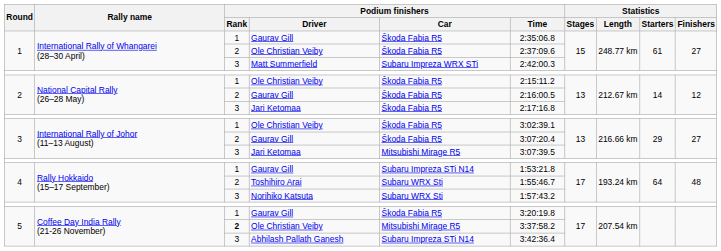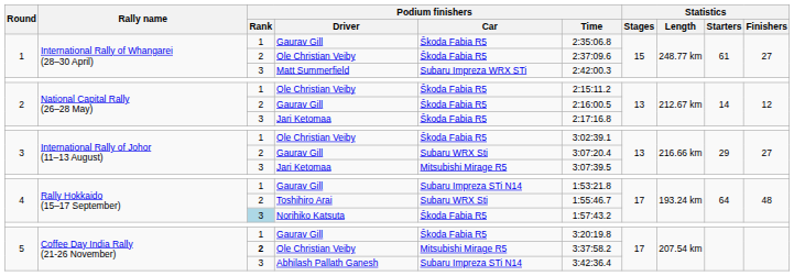 <table class="wikitable" style="font-size:85%;">
 <tr>
 <th rowspan=2>Round</th>
 <th style="width:22em" rowspan=2>Rally name</th>
 <th colspan=4>Podium finishers</th>
 <th colspan=4>Statistics</th>
 </tr>
 <tr>
 <th>Rank</th>
 <th style="width:15em">Driver</th>
 <th style="width:15em">Car</th>
 <th style="width:6em">Time</th>
 <th>Stages</th>
 <th>Length</th>
 <th>Starters</th>
 <th>Finishers</th>
 </tr>
 <tr>
 <td rowspan=3 align=center>1</td>
 <td rowspan=3> <a href='#'>International Rally of Whangarei</a><br>(28–30 April)</td>
 <td align=center>1</td>
 <td> <a href='#'>Gaurav Gill</a></td>
 <td><a href='#'>Škoda Fabia R5</a></td>
 <td align=center>2:35:06.8</td>
 <td rowspan=3 align=center>15</td>
 <td rowspan=3 align=center>248.77 km</td>
 <td rowspan=3 align=center>61</td>
 <td rowspan=3 align=center>27</td>
 </tr>
 <tr>
 <td align=center>2</td>
 <td> <a href='#'>Ole Christian Veiby</a></td>
 <td><a href='#'>Škoda Fabia R5</a></td>
 <td align=center>2:37:09.6</td>
 </tr>
 <tr>
 <td align=center>3</td>
 <td> <a href='#'>Matt Summerfield</a></td>
 <td><a href='#'>Subaru Impreza WRX STi</a></td>
 <td align=center>2:42:00.3</td>
 </tr>
 <tr style="background:white;">
 <td colspan="12"></td>
 </tr>
 <tr>
 <td rowspan=3 align=center>2</td>
 <td rowspan=3> <a href='#'>National Capital Rally</a><br>(26–28 May)</td>
 <td align=center>1</td>
 <td> <a href='#'>Ole Christian Veiby</a></td>
 <td><a href='#'>Škoda Fabia R5</a></td>
 <td align=center>2:15:11.2</td>
 <td rowspan=3 align=center>13</td>
 <td rowspan=3 align=center>212.67 km</td>
 <td rowspan=3 align=center>14</td>
 <td rowspan=3 align=center>12</td>
 </tr>
 <tr>
 <td align=center>2</td>
 <td> <a href='#'>Gaurav Gill</a></td>
 <td><a href='#'>Škoda Fabia R5</a></td>
 <td align=center>2:16:00.5</td>
 </tr>
 <tr>
 <td align=center>3</td>
 <td> <a href='#'>Jari Ketomaa</a></td>
 <td><a href='#'>Škoda Fabia R5</a></td>
 <td align=center>2:17:16.8</td>
 </tr>
 <tr style="background:white;">
 <td colspan="12"></td>
 </tr>
 <tr>
 <td rowspan=3 align=center>3</td>
 <td rowspan=3> <a href='#'>International Rally of Johor</a><br>(11–13 August)</td>
 <td align=center>1</td>
 <td> <a href='#'>Ole Christian Veiby</a></td>
 <td><a href='#'>Škoda Fabia R5</a></td>
 <td align=center>3:02:39.1</td>
 <td rowspan=3 align=center>13</td>
 <td rowspan=3 align=center>216.66 km</td>
 <td rowspan=3 align=center>29</td>
 <td rowspan=3 align=center>27</td>
 </tr>
 <tr>
 <td align=center>2</td>
 <td> <a href='#'>Gaurav Gill</a></td>
-<td><a href='#'>Škoda Fabia R5</a></td>
+<td><a href='#'>Subaru WRX Sti</a></td>
 <td align=center>3:07:20.4</td>
 </tr>
 <tr>
 <td align=center>3</td>
 <td> <a href='#'>Jari Ketomaa</a></td>
 <td><a href='#'>Mitsubishi Mirage R5</a></td>
 <td align=center>3:07:39.5</td>
 </tr>
 <tr style="background:white;">
 <td colspan="12"></td>
 </tr>
 <tr>
 <td rowspan=3 align=center>4</td>
 <td rowspan=3> <a href='#'>Rally Hokkaido</a><br>(15–17 September)</td>
 <td align=center>1</td>
 <td> <a href='#'>Gaurav Gill</a></td>
 <td><a href='#'>Subaru Impreza STi N14</a></td>
 <td align=center>1:53:21.8</td>
 <td rowspan=3 align=center>17</td>
 <td rowspan=3 align=center>193.24 km</td>
 <td rowspan=3 align=center>64</td>
 <td rowspan=3 align=center>48</td>
 </tr>
 <tr>
 <td align=center>2</td>
 <td> <a href='#'>Toshihiro Arai</a></td>
 <td><a href='#'>Subaru WRX Sti</a></td>
 <td align=center>1:55:46.7</td>
 </tr>
 <tr>
-<td align=center>3</td>
+<td align=center style="background: lightblue;">3</td>
 <td> <a href='#'>Norihiko Katsuta</a></td>
-<td><a href='#'>Subaru WRX Sti</a></td>
+<td><a href='#'>Škoda Fabia R5</a></td>
 <td align=center>1:57:43.2</td>
 </tr>
 <tr style="background:white;">
 <td colspan="12"></td>
 </tr>
 <tr>
 <td rowspan=3 align=center>5</td>
 <td rowspan=3> <a href='#'>Coffee Day India Rally</a><br>(21-26 November)</td>
 <td align=center>1</td>
 <td> <a href='#'>Gaurav Gill</a></td>
 <td><a href='#'>Škoda Fabia R5</a></td>
 <td align=center>3:20:19.8</td>
 <td rowspan=3 align=center>17</td>
 <td rowspan=3 align=center>207.54 km</td>
 <td rowspan=3 align=center></td>
 <td rowspan=3 align=center></td>
 </tr>
 <tr>
 <td align=center><strong>2</strong></td>
 <td> <a href='#'>Ole Christian Veiby</a></td>
 <td><a href='#'>Mitsubishi Mirage R5</a></td>
 <td align=center>3:37:58.2</td>
 </tr>
 <tr>
 <td align=center>3</td>
 <td> <a href='#'>Abhilash Pallath Ganesh</a></td>
 <td><a href='#'>Subaru Impreza STi N14</a></td>
 <td align=center>3:42:36.4</td>
 </tr>
 </table>
